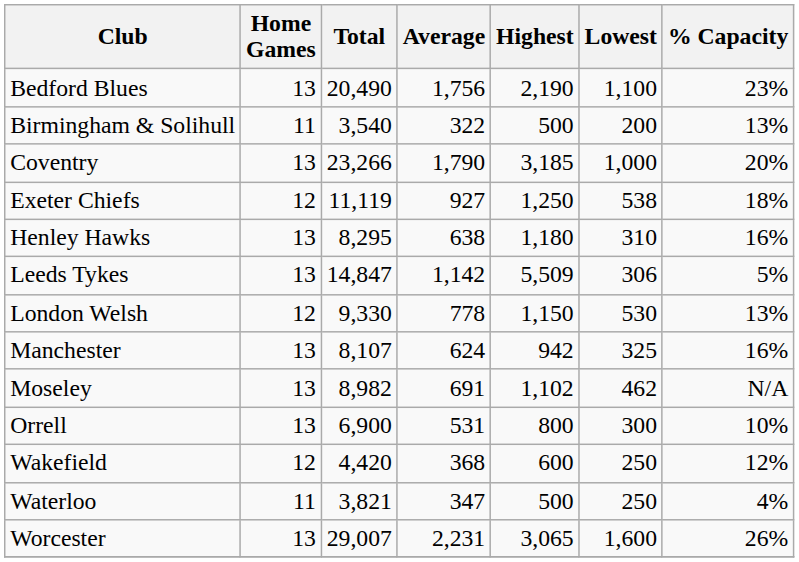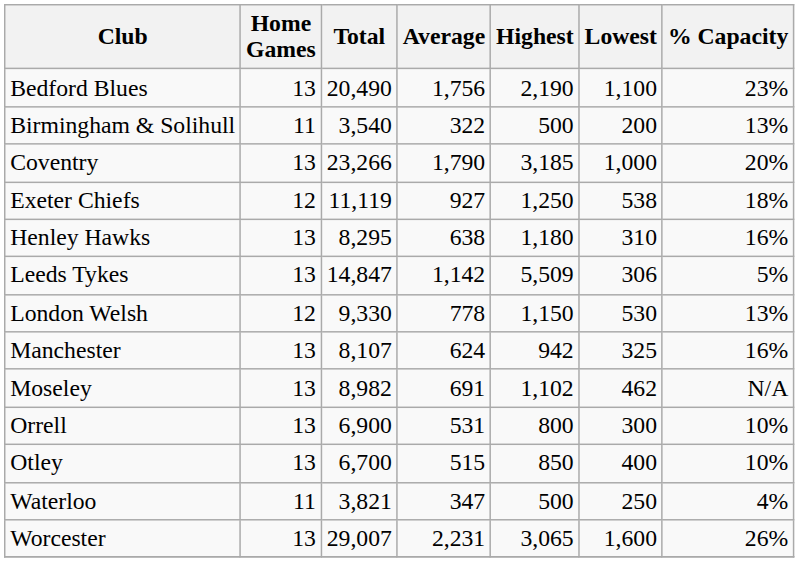 <table class="wikitable sortable" style="text-align:right">
 <tr>
 <th>Club</th>
 <th>Home<br>Games</th>
 <th>Total</th>
 <th>Average</th>
 <th>Highest</th>
 <th>Lowest</th>
 <th>% Capacity</th>
 </tr>
 <tr>
 <td style="text-align:left">Bedford Blues</td>
 <td>13</td>
 <td>20,490</td>
 <td>1,756</td>
 <td>2,190</td>
 <td>1,100</td>
 <td>23%</td>
 </tr>
 <tr>
 <td style="text-align:left">Birmingham & Solihull</td>
 <td>11</td>
 <td>3,540</td>
 <td>322</td>
 <td>500</td>
 <td>200</td>
 <td>13%</td>
 </tr>
 <tr>
 <td style="text-align:left">Coventry</td>
 <td>13</td>
 <td>23,266</td>
 <td>1,790</td>
 <td>3,185</td>
 <td>1,000</td>
 <td>20%</td>
 </tr>
 <tr>
 <td style="text-align:left">Exeter Chiefs</td>
 <td>12</td>
 <td>11,119</td>
 <td>927</td>
 <td>1,250</td>
 <td>538</td>
 <td>18%</td>
 </tr>
 <tr>
 <td style="text-align:left">Henley Hawks</td>
 <td>13</td>
 <td>8,295</td>
 <td>638</td>
 <td>1,180</td>
 <td>310</td>
 <td>16%</td>
 </tr>
 <tr>
 <td style="text-align:left">Leeds Tykes</td>
 <td>13</td>
 <td>14,847</td>
 <td>1,142</td>
 <td>5,509</td>
 <td>306</td>
 <td>5%</td>
 </tr>
 <tr>
 <td style="text-align:left">London Welsh</td>
 <td>12</td>
 <td>9,330</td>
 <td>778</td>
 <td>1,150</td>
 <td>530</td>
 <td>13%</td>
 </tr>
 <tr>
 <td style="text-align:left">Manchester</td>
 <td>13</td>
 <td>8,107</td>
 <td>624</td>
 <td>942</td>
 <td>325</td>
 <td>16%</td>
 </tr>
 <tr>
 <td style="text-align:left">Moseley</td>
 <td>13</td>
 <td>8,982</td>
 <td>691</td>
 <td>1,102</td>
 <td>462</td>
 <td>N/A</td>
 </tr>
 <tr>
 <td style="text-align:left">Orrell</td>
 <td>13</td>
 <td>6,900</td>
 <td>531</td>
 <td>800</td>
 <td>300</td>
 <td>10%</td>
 </tr>
 <tr>
-<td style="text-align:left">Wakefield</td>
-<td>12</td>
-<td>4,420</td>
-<td>368</td>
-<td>600</td>
-<td>250</td>
-<td>12%</td>
+<td style="text-align:left">Otley</td>
+<td>13</td>
+<td>6,700</td>
+<td>515</td>
+<td>850</td>
+<td>400</td>
+<td>10%</td>
 </tr>
 <tr>
 <td style="text-align:left">Waterloo</td>
 <td>11</td>
 <td>3,821</td>
 <td>347</td>
 <td>500</td>
 <td>250</td>
 <td>4%</td>
 </tr>
 <tr>
 <td style="text-align:left">Worcester</td>
 <td>13</td>
 <td>29,007</td>
 <td>2,231</td>
 <td>3,065</td>
 <td>1,600</td>
 <td>26%</td>
 </tr>
 <tr>
 </tr>
 </table>
